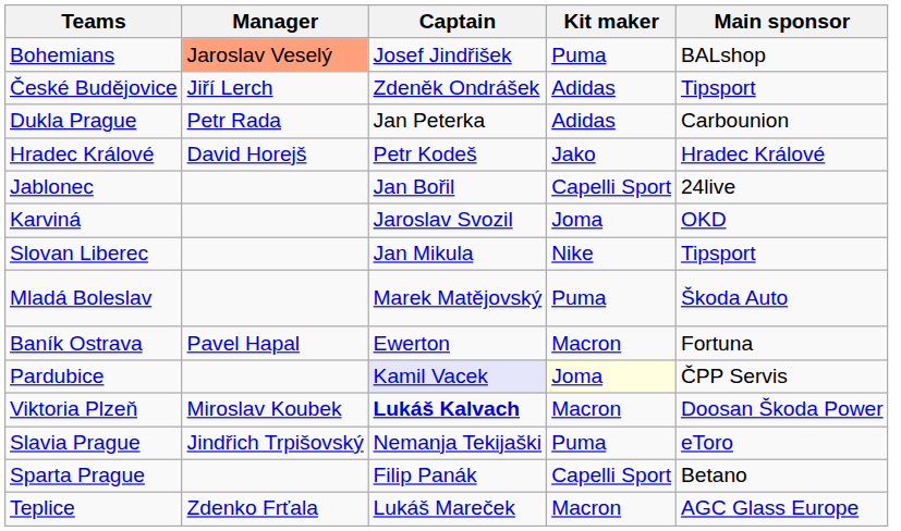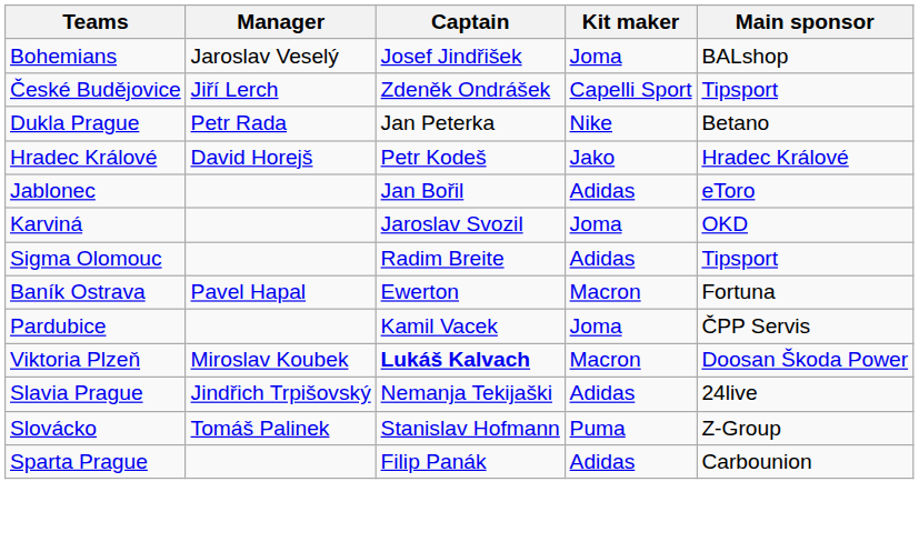 <table class="wikitable sortable">
 <tr>
 <th>Teams</th>
 <th>Manager</th>
 <th>Captain</th>
 <th>Kit maker</th>
 <th>Main sponsor</th>
 </tr>
 <tr>
 <td><a href='#'>Bohemians</a></td>
-<td style="background: lightsalmon;"> Jaroslav Veselý</td>
+<td> Jaroslav Veselý</td>
 <td> <a href='#'>Josef Jindřišek</a></td>
-<td><a href='#'>Puma</a></td>
+<td><a href='#'>Joma</a></td>
 <td>BALshop</td>
 </tr>
 <tr>
 <td><a href='#'>České Budějovice</a></td>
 <td> <a href='#'>Jiří Lerch</a></td>
 <td> <a href='#'>Zdeněk Ondrášek</a></td>
-<td><a href='#'>Adidas</a></td>
+<td><a href='#'>Capelli Sport</a></td>
 <td><a href='#'>Tipsport</a></td>
 </tr>
 <tr>
 <td><a href='#'>Dukla Prague</a></td>
 <td> <a href='#'>Petr Rada</a></td>
 <td> Jan Peterka</td>
-<td><a href='#'>Adidas</a></td>
-<td>Carbounion</td>
+<td><a href='#'>Nike</a></td>
+<td>Betano</td>
 </tr>
 <tr>
 <td><a href='#'>Hradec Králové</a></td>
 <td> <a href='#'>David Horejš</a></td>
 <td> <a href='#'>Petr Kodeš</a></td>
 <td><a href='#'>Jako</a></td>
 <td><a href='#'>Hradec Králové</a></td>
 </tr>
 <tr>
 <td><a href='#'>Jablonec</a></td>
 <td> </td>
 <td> <a href='#'>Jan Bořil</a></td>
-<td><a href='#'>Capelli Sport</a></td>
-<td>24live</td>
+<td><a href='#'>Adidas</a></td>
+<td><a href='#'>eToro</a></td>
 </tr>
 <tr>
 <td><a href='#'>Karviná</a></td>
 <td> </td>
 <td> <a href='#'>Jaroslav Svozil</a></td>
 <td><a href='#'>Joma</a></td>
 <td><a href='#'>OKD</a></td>
 </tr>
 <tr>
-<td><a href='#'>Slovan Liberec</a></td>
+<td><a href='#'>Sigma Olomouc</a></td>
 <td> </td>
-<td> <a href='#'>Jan Mikula</a></td>
-<td><a href='#'>Nike</a></td>
+<td> <a href='#'>Radim Breite</a></td>
+<td><a href='#'>Adidas</a></td>
 <td><a href='#'>Tipsport</a></td>
-</tr>
-<tr>
-<td><a href='#'>Mladá Boleslav</a></td>
-<td> <br> <br> </td>
-<td> <a href='#'>Marek Matějovský</a></td>
-<td><a href='#'>Puma</a></td>
-<td><a href='#'>Škoda Auto</a></td>
 </tr>
 <tr>
 <td><a href='#'>Baník Ostrava</a></td>
 <td> <a href='#'>Pavel Hapal</a></td>
 <td> <a href='#'>Ewerton</a></td>
 <td><a href='#'>Macron</a></td>
 <td>Fortuna</td>
 </tr>
 <tr>
 <td><a href='#'>Pardubice</a></td>
 <td> </td>
-<td style="background: lavender;"> <a href='#'>Kamil Vacek</a></td>
-<td style="background: lightyellow;"><a href='#'>Joma</a></td>
+<td> <a href='#'>Kamil Vacek</a></td>
+<td><a href='#'>Joma</a></td>
 <td>ČPP Servis</td>
 </tr>
 <tr>
 <td><a href='#'>Viktoria Plzeň</a></td>
 <td> <a href='#'>Miroslav Koubek</a></td>
 <td><strong> <a href='#'>Lukáš Kalvach</a></strong></td>
 <td><a href='#'>Macron</a></td>
 <td><a href='#'>Doosan Škoda Power</a></td>
 </tr>
 <tr>
 <td><a href='#'>Slavia Prague</a></td>
 <td> <a href='#'>Jindřich Trpišovský</a></td>
 <td> <a href='#'>Nemanja Tekijaški</a></td>
+<td><a href='#'>Adidas</a></td>
+<td>24live</td>
+</tr>
+<tr>
+<td><a href='#'>Slovácko</a></td>
+<td> <a href='#'>Tomáš Palinek</a></td>
+<td> <a href='#'>Stanislav Hofmann</a></td>
 <td><a href='#'>Puma</a></td>
-<td><a href='#'>eToro</a></td>
+<td>Z-Group</td>
 </tr>
 <tr>
 <td><a href='#'>Sparta Prague</a></td>
 <td> </td>
 <td> <a href='#'>Filip Panák</a></td>
-<td><a href='#'>Capelli Sport</a></td>
-<td>Betano</td>
-</tr>
-<tr>
-<td><a href='#'>Teplice</a></td>
-<td> <a href='#'>Zdenko Frťala</a></td>
-<td> <a href='#'>Lukáš Mareček</a></td>
-<td><a href='#'>Macron</a></td>
-<td><a href='#'>AGC Glass Europe</a></td>
+<td><a href='#'>Adidas</a></td>
+<td>Carbounion</td>
 </tr>
 </table>
